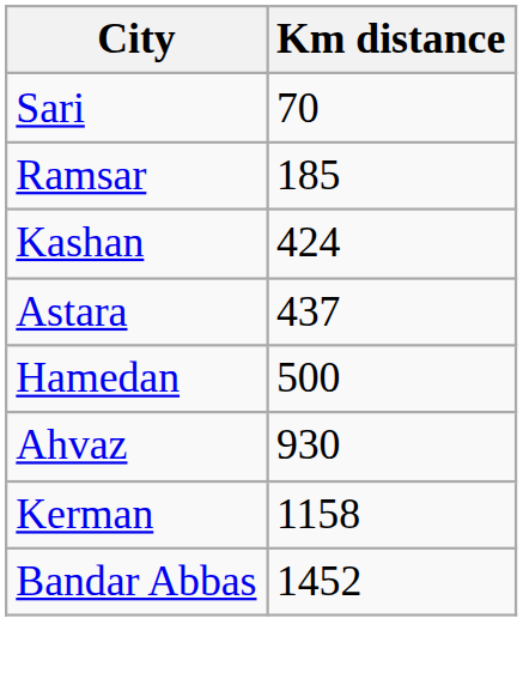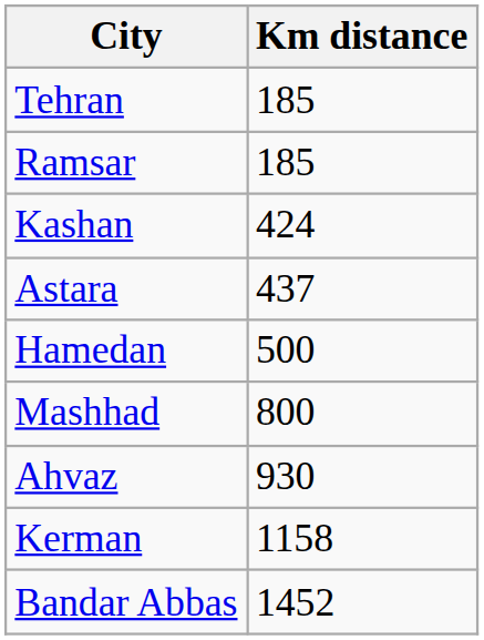 <table class="wikitable sortable">
 <tr>
 <th>City</th>
 <th>Km distance</th>
 </tr>
 <tr>
-<td><a href='#'>Sari</a></td>
-<td>70</td>
+<td><a href='#'>Tehran</a></td>
+<td>185</td>
 </tr>
 <tr>
 <td><a href='#'>Ramsar</a></td>
 <td>185</td>
 </tr>
 <tr>
 <td><a href='#'>Kashan</a></td>
 <td>424</td>
 </tr>
 <tr>
 <td><a href='#'>Astara</a></td>
 <td>437</td>
 </tr>
 <tr>
 <td><a href='#'>Hamedan</a></td>
 <td>500</td>
 </tr>
 <tr>
+<td><a href='#'>Mashhad</a></td>
+<td>800</td>
+</tr>
+<tr>
 <td><a href='#'>Ahvaz</a></td>
 <td>930</td>
 </tr>
 <tr>
 <td><a href='#'>Kerman</a></td>
 <td>1158</td>
 </tr>
 <tr>
 <td><a href='#'>Bandar Abbas</a></td>
 <td>1452</td>
 </tr>
 </table>
